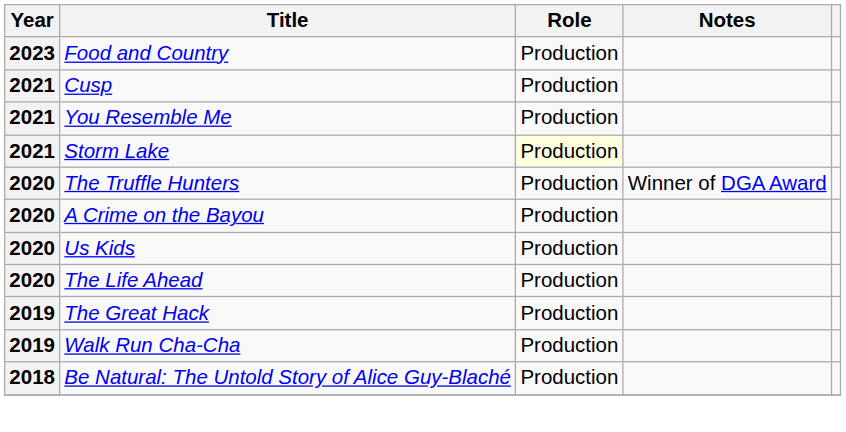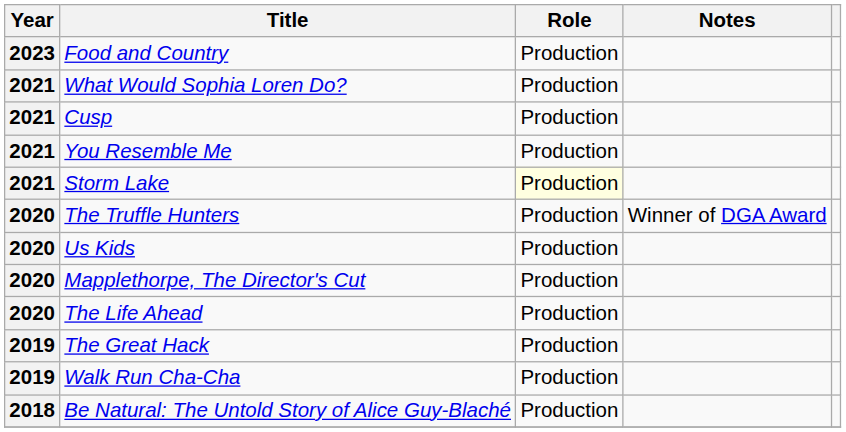 <table class="wikitable plainrowheaders sortable">
 <tr>
 <th scope="col">Year</th>
 <th scope="col">Title</th>
 <th scope="col">Role</th>
 <th scope="col" class="unsortable">Notes</th>
 <th scope="col" class="unsortable"></th>
 </tr>
 <tr>
 <th scope="row">2023</th>
 <td><em><a href='#'>Food and Country</a></em></td>
+<td>Production</td>
+<td></td>
+<td></td>
+</tr>
+<tr>
+<th scope="row">2021</th>
+<td><em><a href='#'>What Would Sophia Loren Do?</a></em></td>
 <td>Production</td>
 <td></td>
 <td></td>
 </tr>
 <tr>
 <th scope="row">2021</th>
 <td><em><a href='#'>Cusp</a></em></td>
 <td>Production</td>
 <td></td>
 <td></td>
 </tr>
 <tr>
 <th scope="row">2021</th>
 <td><em><a href='#'>You Resemble Me</a></em></td>
 <td>Production</td>
 <td></td>
 <td></td>
 </tr>
 <tr>
 <th scope="row">2021</th>
 <td><em><a href='#'>Storm Lake</a></em></td>
 <td style="background: lightyellow;">Production</td>
 <td></td>
 <td></td>
 </tr>
 <tr>
 <th scope="row">2020</th>
 <td><em><a href='#'>The Truffle Hunters</a></em></td>
 <td>Production</td>
 <td>Winner of <a href='#'>DGA Award</a></td>
 <td></td>
 </tr>
 <tr>
 <th scope="row">2020</th>
-<td><em><a href='#'>A Crime on the Bayou</a></em></td>
+<td><em><a href='#'>Us Kids</a></em></td>
 <td>Production</td>
 <td></td>
 <td></td>
 </tr>
 <tr>
 <th scope="row">2020</th>
-<td><em><a href='#'>Us Kids</a></em></td>
+<td><em><a href='#'>Mapplethorpe, The Director's Cut</a></em></td>
 <td>Production</td>
 <td></td>
 <td></td>
 </tr>
 <tr>
 <th scope="row">2020</th>
 <td><em><a href='#'>The Life Ahead</a></em></td>
 <td>Production</td>
 <td></td>
 <td></td>
 </tr>
 <tr>
 <th scope="row">2019</th>
 <td><em><a href='#'>The Great Hack</a></em></td>
 <td>Production</td>
 <td></td>
 <td></td>
 </tr>
 <tr>
 <th scope="row">2019</th>
 <td><em><a href='#'>Walk Run Cha-Cha</a></em></td>
 <td>Production</td>
 <td></td>
 <td></td>
 </tr>
 <tr>
 <th scope="row">2018</th>
 <td><em><a href='#'>Be Natural: The Untold Story of Alice Guy-Blaché</a></em></td>
 <td>Production</td>
 <td></td>
 <td></td>
 </tr>
 <tr>
 </tr>
 </table>
